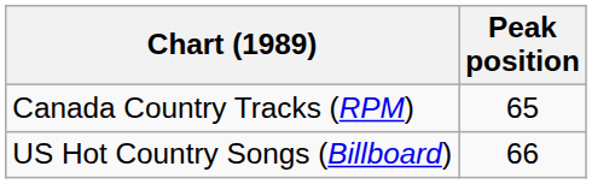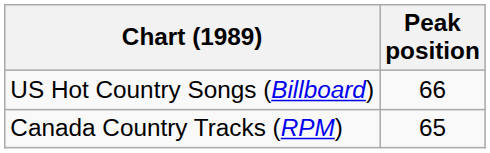 <table class="wikitable sortable">
 <tr>
 <th>Chart (1989)</th>
 <th>Peak<br>position</th>
 </tr>
 <tr>
+<td align="left">US Hot Country Songs (<em><a href='#'>Billboard</a></em>)</td>
+<td style="text-align:center;">66</td>
+</tr>
+<tr>
 <td align="left">Canada Country Tracks (<em><a href='#'>RPM</a></em>)</td>
 <td style="text-align:center;">65</td>
 </tr>
-<tr>
-<td align="left">US Hot Country Songs (<em><a href='#'>Billboard</a></em>)</td>
-<td style="text-align:center;">66</td>
-</tr>
 </table>
